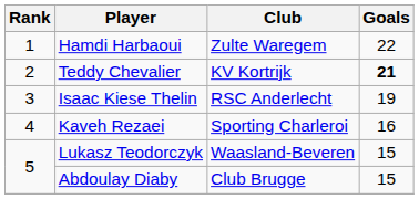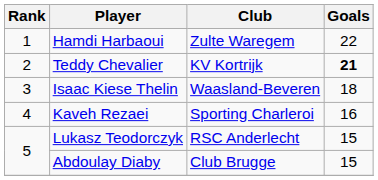 <table class="wikitable" style="text-align:center">
 <tr>
 <th>Rank</th>
 <th>Player</th>
 <th>Club</th>
 <th>Goals</th>
 </tr>
 <tr>
 <td>1</td>
 <td align="left"> <a href='#'>Hamdi Harbaoui</a></td>
 <td align="left"><a href='#'>Zulte Waregem</a></td>
 <td>22</td>
 </tr>
 <tr>
 <td>2</td>
 <td align="left"> <a href='#'>Teddy Chevalier</a></td>
 <td align="left"><a href='#'>KV Kortrijk</a></td>
 <td><strong>21</strong></td>
 </tr>
 <tr>
 <td>3</td>
 <td align="left"> <a href='#'>Isaac Kiese Thelin</a></td>
-<td align="left"><a href='#'>RSC Anderlecht</a></td>
-<td>19</td>
+<td align="left"><a href='#'>Waasland-Beveren</a></td>
+<td>18</td>
 </tr>
 <tr>
 <td>4</td>
 <td align="left"> <a href='#'>Kaveh Rezaei</a></td>
 <td align="left"><a href='#'>Sporting Charleroi</a></td>
 <td>16</td>
 </tr>
 <tr>
 <td rowspan=2>5</td>
 <td align="left"> <a href='#'>Lukasz Teodorczyk</a></td>
-<td align="left"><a href='#'>Waasland-Beveren</a></td>
+<td align="left"><a href='#'>RSC Anderlecht</a></td>
 <td>15</td>
 </tr>
 <tr>
 <td align="left"> <a href='#'>Abdoulay Diaby</a></td>
 <td align="left"><a href='#'>Club Brugge</a></td>
 <td>15</td>
 </tr>
 <tr>
 </tr>
 </table>
